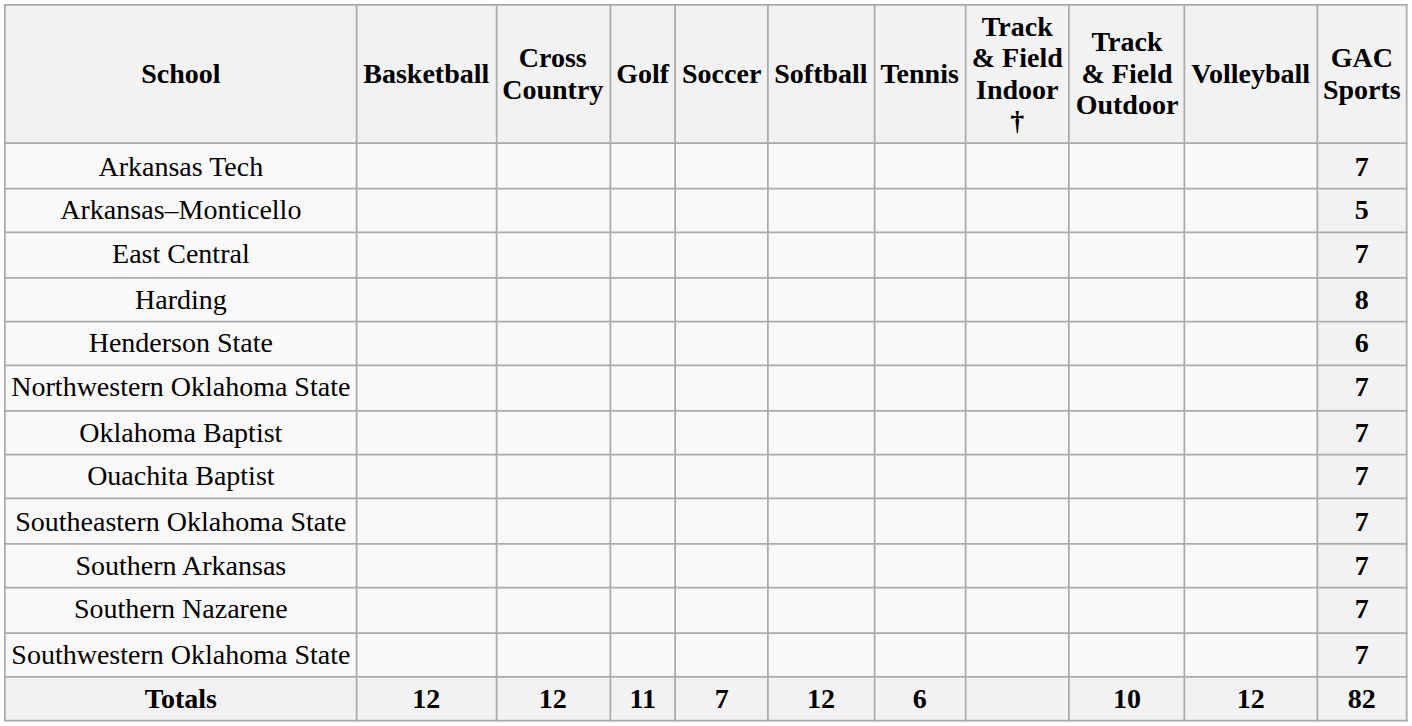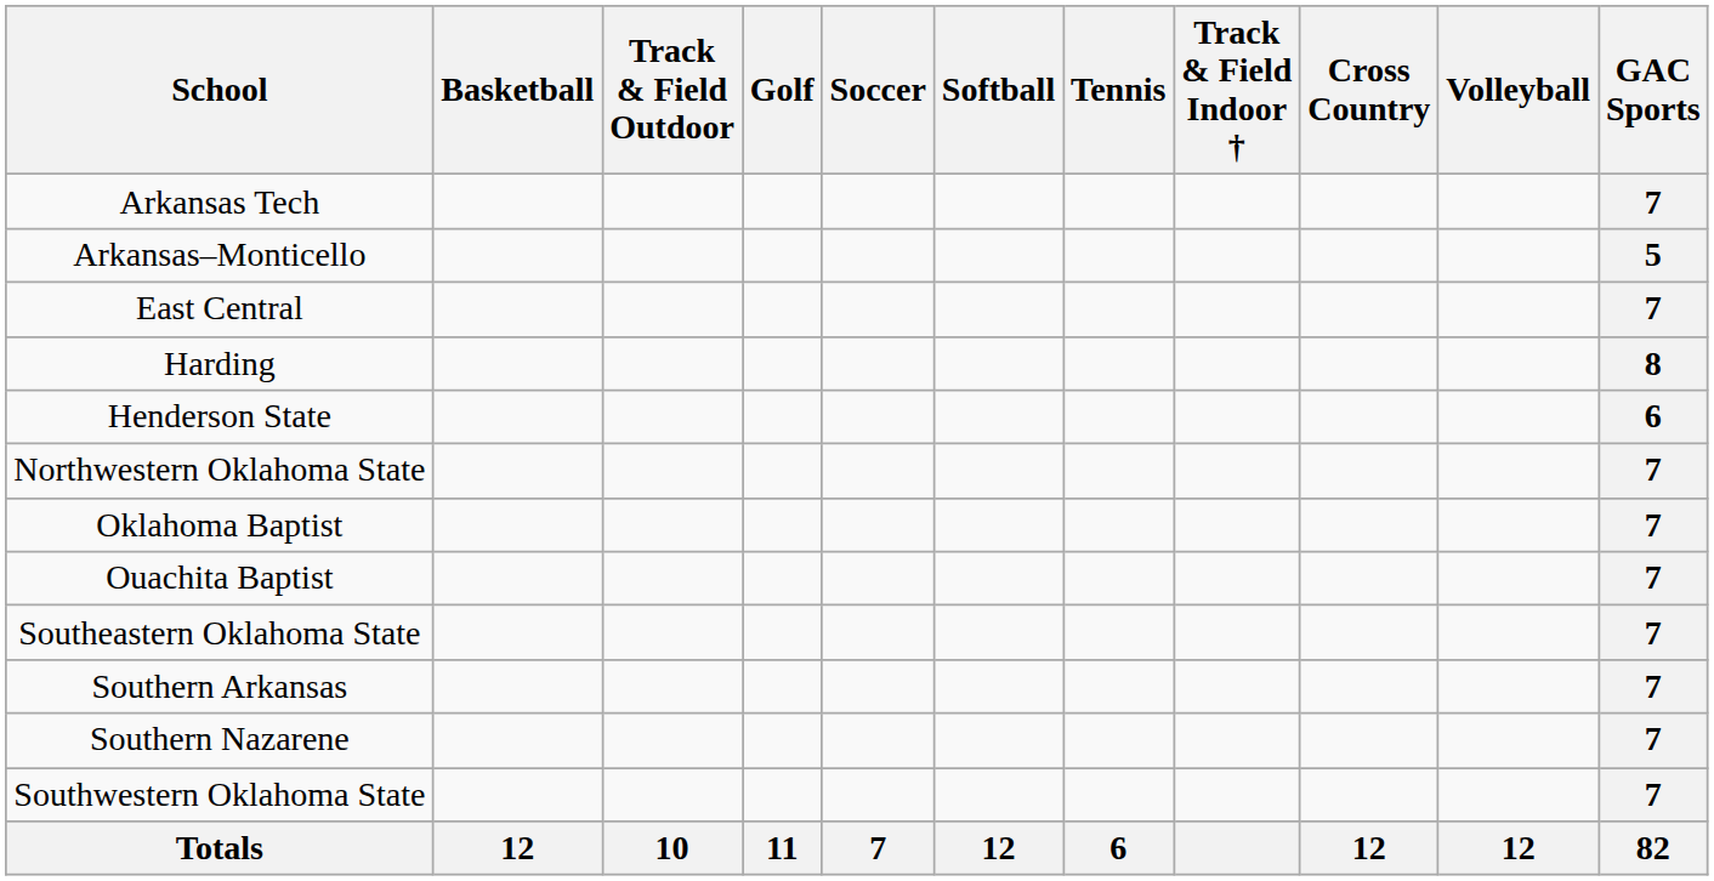 <table class=wikitable style=text-align:center>
 <tr>
 <th>School</th>
 <th>Basketball</th>
-<th>Cross<br>Country</th>
+<th>Track<br>& Field<br>Outdoor</th>
 <th>Golf</th>
 <th>Soccer</th>
 <th>Softball</th>
 <th>Tennis</th>
 <th>Track<br>& Field<br>Indoor<br>†</th>
-<th>Track<br>& Field<br>Outdoor</th>
+<th>Cross<br>Country</th>
 <th>Volleyball</th>
 <th>GAC<br>Sports</th>
 </tr>
 <tr>
 <td>Arkansas Tech</td>
 <td></td>
 <td></td>
 <td></td>
 <td></td>
 <td></td>
 <td></td>
 <td></td>
 <td></td>
 <td></td>
 <th>7</th>
 </tr>
 <tr>
 <td>Arkansas–Monticello</td>
 <td></td>
 <td></td>
 <td></td>
 <td></td>
 <td></td>
 <td></td>
 <td></td>
 <td></td>
 <td></td>
 <th>5</th>
 </tr>
 <tr>
 <td>East Central</td>
 <td></td>
 <td></td>
 <td></td>
 <td></td>
 <td></td>
 <td></td>
 <td></td>
 <td></td>
 <td></td>
 <th>7</th>
 </tr>
 <tr>
 <td>Harding</td>
 <td></td>
 <td></td>
 <td></td>
 <td></td>
 <td></td>
 <td></td>
 <td></td>
 <td></td>
 <td></td>
 <th>8</th>
 </tr>
 <tr>
 <td>Henderson State</td>
 <td></td>
 <td></td>
 <td></td>
 <td></td>
 <td></td>
 <td></td>
 <td></td>
 <td></td>
 <td></td>
 <th>6</th>
 </tr>
 <tr>
 <td>Northwestern Oklahoma State</td>
 <td></td>
 <td></td>
 <td></td>
 <td></td>
 <td></td>
 <td></td>
 <td></td>
 <td></td>
 <td></td>
 <th>7</th>
 </tr>
 <tr>
 <td>Oklahoma Baptist</td>
 <td></td>
 <td></td>
 <td></td>
 <td></td>
 <td></td>
 <td></td>
 <td></td>
 <td></td>
 <td></td>
 <th>7</th>
 </tr>
 <tr>
 <td>Ouachita Baptist</td>
 <td></td>
 <td></td>
 <td></td>
 <td></td>
 <td></td>
 <td></td>
 <td></td>
 <td></td>
 <td></td>
 <th>7</th>
 </tr>
 <tr>
 <td>Southeastern Oklahoma State</td>
 <td></td>
 <td></td>
 <td></td>
 <td></td>
 <td></td>
 <td></td>
 <td></td>
 <td></td>
 <td></td>
 <th>7</th>
 </tr>
 <tr>
 <td>Southern Arkansas</td>
 <td></td>
 <td></td>
 <td></td>
 <td></td>
 <td></td>
 <td></td>
 <td></td>
 <td></td>
 <td></td>
 <th>7</th>
 </tr>
 <tr>
 <td>Southern Nazarene</td>
 <td></td>
 <td></td>
 <td></td>
 <td></td>
 <td></td>
 <td></td>
 <td></td>
 <td></td>
 <td></td>
 <th>7</th>
 </tr>
 <tr>
 <td>Southwestern Oklahoma State</td>
 <td></td>
 <td></td>
 <td></td>
 <td></td>
 <td></td>
 <td></td>
 <td></td>
 <td></td>
 <td></td>
 <th>7</th>
 </tr>
 <tr>
 <th>Totals</th>
 <th>12</th>
-<th>12</th>
+<th>10</th>
 <th>11</th>
 <th>7</th>
 <th>12</th>
 <th>6</th>
 <th></th>
-<th>10</th>
+<th>12</th>
 <th>12</th>
 <th>82</th>
 </tr>
 </table>
